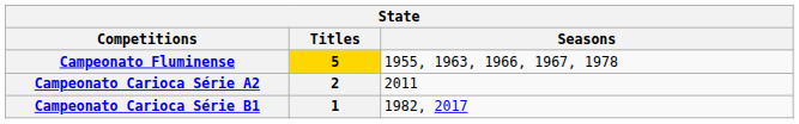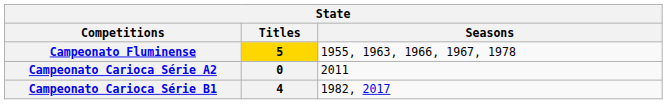 <table class="wikitable">
 <tr>
 <th colspan="3">State</th>
 </tr>
 <tr>
 <th style="width:260px">Competitions</th>
 <th style="width:80px">Titles</th>
 <th style="width:380px">Seasons</th>
 </tr>
 <tr>
 <th style="text-align:center"><a href='#'>Campeonato Fluminense</a></th>
 <td bgcolor="gold" style="text-align:center"><strong>5</strong></td>
 <td align="left">1955, 1963, 1966, 1967, 1978</td>
 </tr>
 <tr>
 <th style="text-align:center"><a href='#'>Campeonato Carioca Série A2</a></th>
-<th style="text-align:center"><strong>2</strong></th>
+<th style="text-align:center"><strong>0</strong></th>
 <td align="left">2011</td>
 </tr>
 <tr>
 <th style="text-align:center"><a href='#'>Campeonato Carioca Série B1</a></th>
-<th style="text-align:center"><strong>1</strong></th>
+<th style="text-align:center"><strong>4</strong></th>
 <td align="left">1982, <a href='#'>2017</a></td>
 </tr>
 </table>
